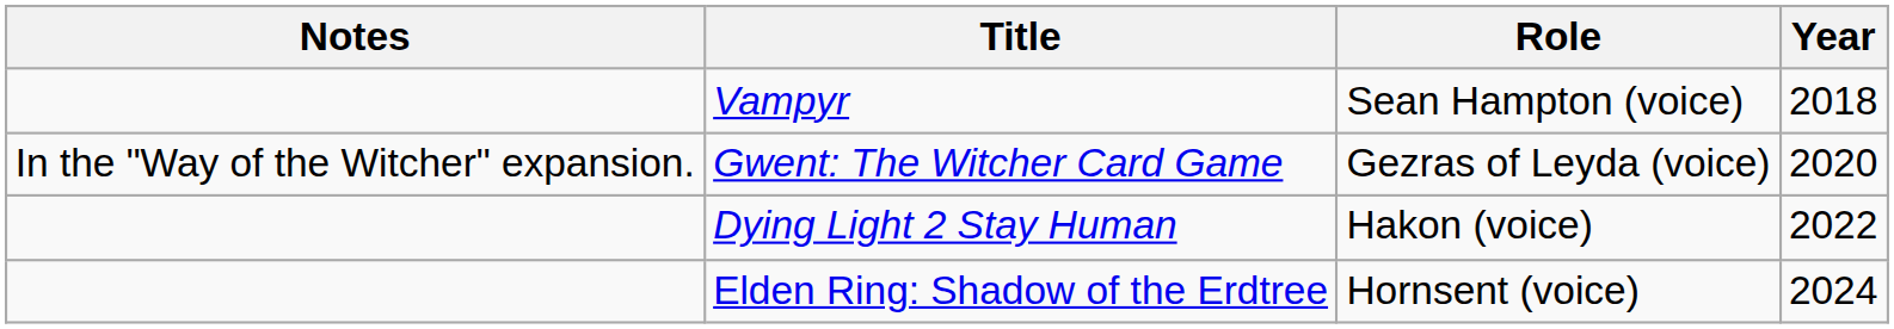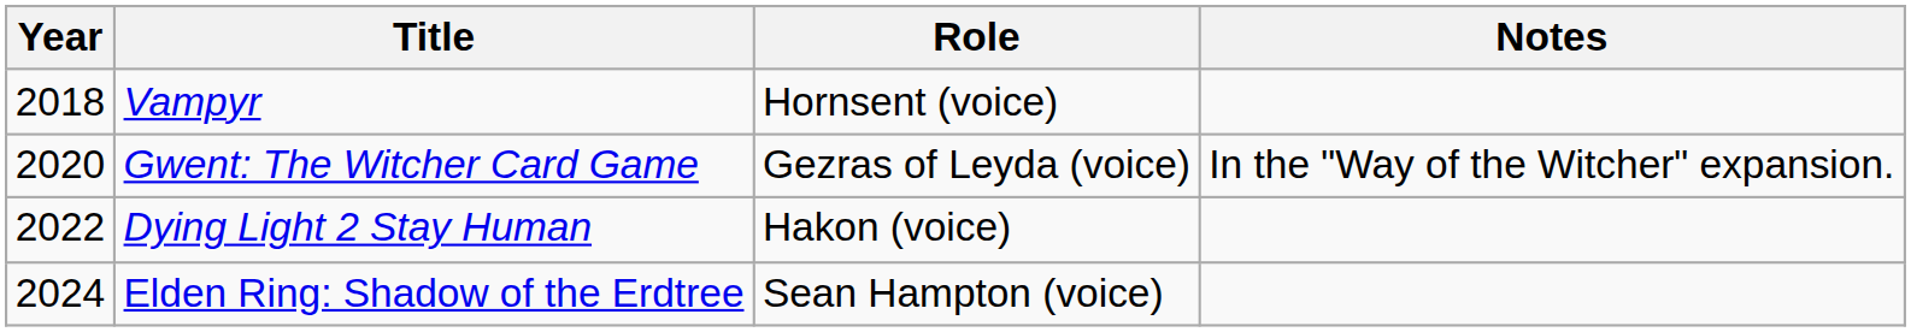 <table class="wikitable sortable">
 <tr>
-<th>Notes</th>
+<th>Year</th>
 <th>Title</th>
 <th>Role</th>
-<th>Year</th>
+<th>Notes</th>
 </tr>
 <tr>
+<td>2018</td>
+<td><em><a href='#'>Vampyr</a></em></td>
+<td>Hornsent (voice)</td>
 <td></td>
-<td><em><a href='#'>Vampyr</a></em></td>
-<td>Sean Hampton (voice)</td>
-<td>2018</td>
 </tr>
 <tr>
-<td>In the "Way of the Witcher" expansion.</td>
+<td>2020</td>
 <td><em><a href='#'>Gwent: The Witcher Card Game</a></em></td>
 <td>Gezras of Leyda (voice)</td>
-<td>2020</td>
+<td>In the "Way of the Witcher" expansion.</td>
 </tr>
 <tr>
-<td></td>
+<td>2022</td>
 <td><em><a href='#'>Dying Light 2 Stay Human</a></em></td>
 <td>Hakon (voice)</td>
-<td>2022</td>
+<td></td>
 </tr>
 <tr>
+<td>2024</td>
+<td><a href='#'>Elden Ring: Shadow of the Erdtree</a></td>
+<td>Sean Hampton (voice)</td>
 <td></td>
-<td><a href='#'>Elden Ring: Shadow of the Erdtree</a></td>
-<td>Hornsent (voice)</td>
-<td>2024</td>
 </tr>
 </table>
